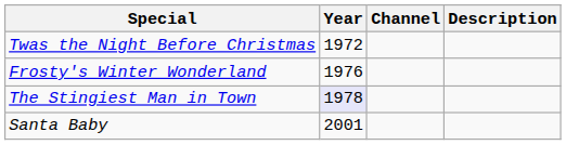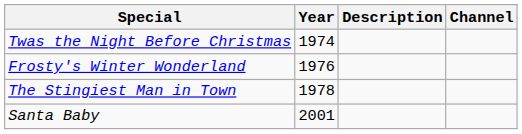 <table class="wikitable sortable">
 <tr>
 <th>Special</th>
 <th>Year</th>
+<th>Description</th>
 <th>Channel</th>
-<th>Description</th>
 </tr>
 <tr>
 <td><em><a href='#'>Twas the Night Before Christmas</a></em></td>
-<td>1972</td>
+<td>1974</td>
 <td></td>
 <td></td>
 </tr>
 <tr>
 <td><em><a href='#'>Frosty's Winter Wonderland</a></em></td>
 <td>1976</td>
 <td></td>
 <td></td>
 </tr>
 <tr>
 <td><em><a href='#'>The Stingiest Man in Town</a></em></td>
-<td style="background: lavender;">1978</td>
+<td>1978</td>
 <td></td>
 <td></td>
 </tr>
 <tr>
 <td><em>Santa Baby</em></td>
 <td>2001</td>
 <td></td>
 <td></td>
 </tr>
 </table>
